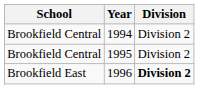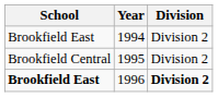 <table class="wikitable">
 <tr>
 <th>School</th>
 <th>Year</th>
 <th>Division</th>
 </tr>
 <tr>
-<td>Brookfield Central</td>
+<td>Brookfield East</td>
 <td>1994</td>
 <td>Division 2</td>
 </tr>
 <tr>
 <td>Brookfield Central</td>
 <td>1995</td>
 <td>Division 2</td>
 </tr>
 <tr>
-<td>Brookfield East</td>
+<td><strong>Brookfield East</strong></td>
 <td>1996</td>
 <td><strong>Division 2</strong></td>
 </tr>
 </table>
